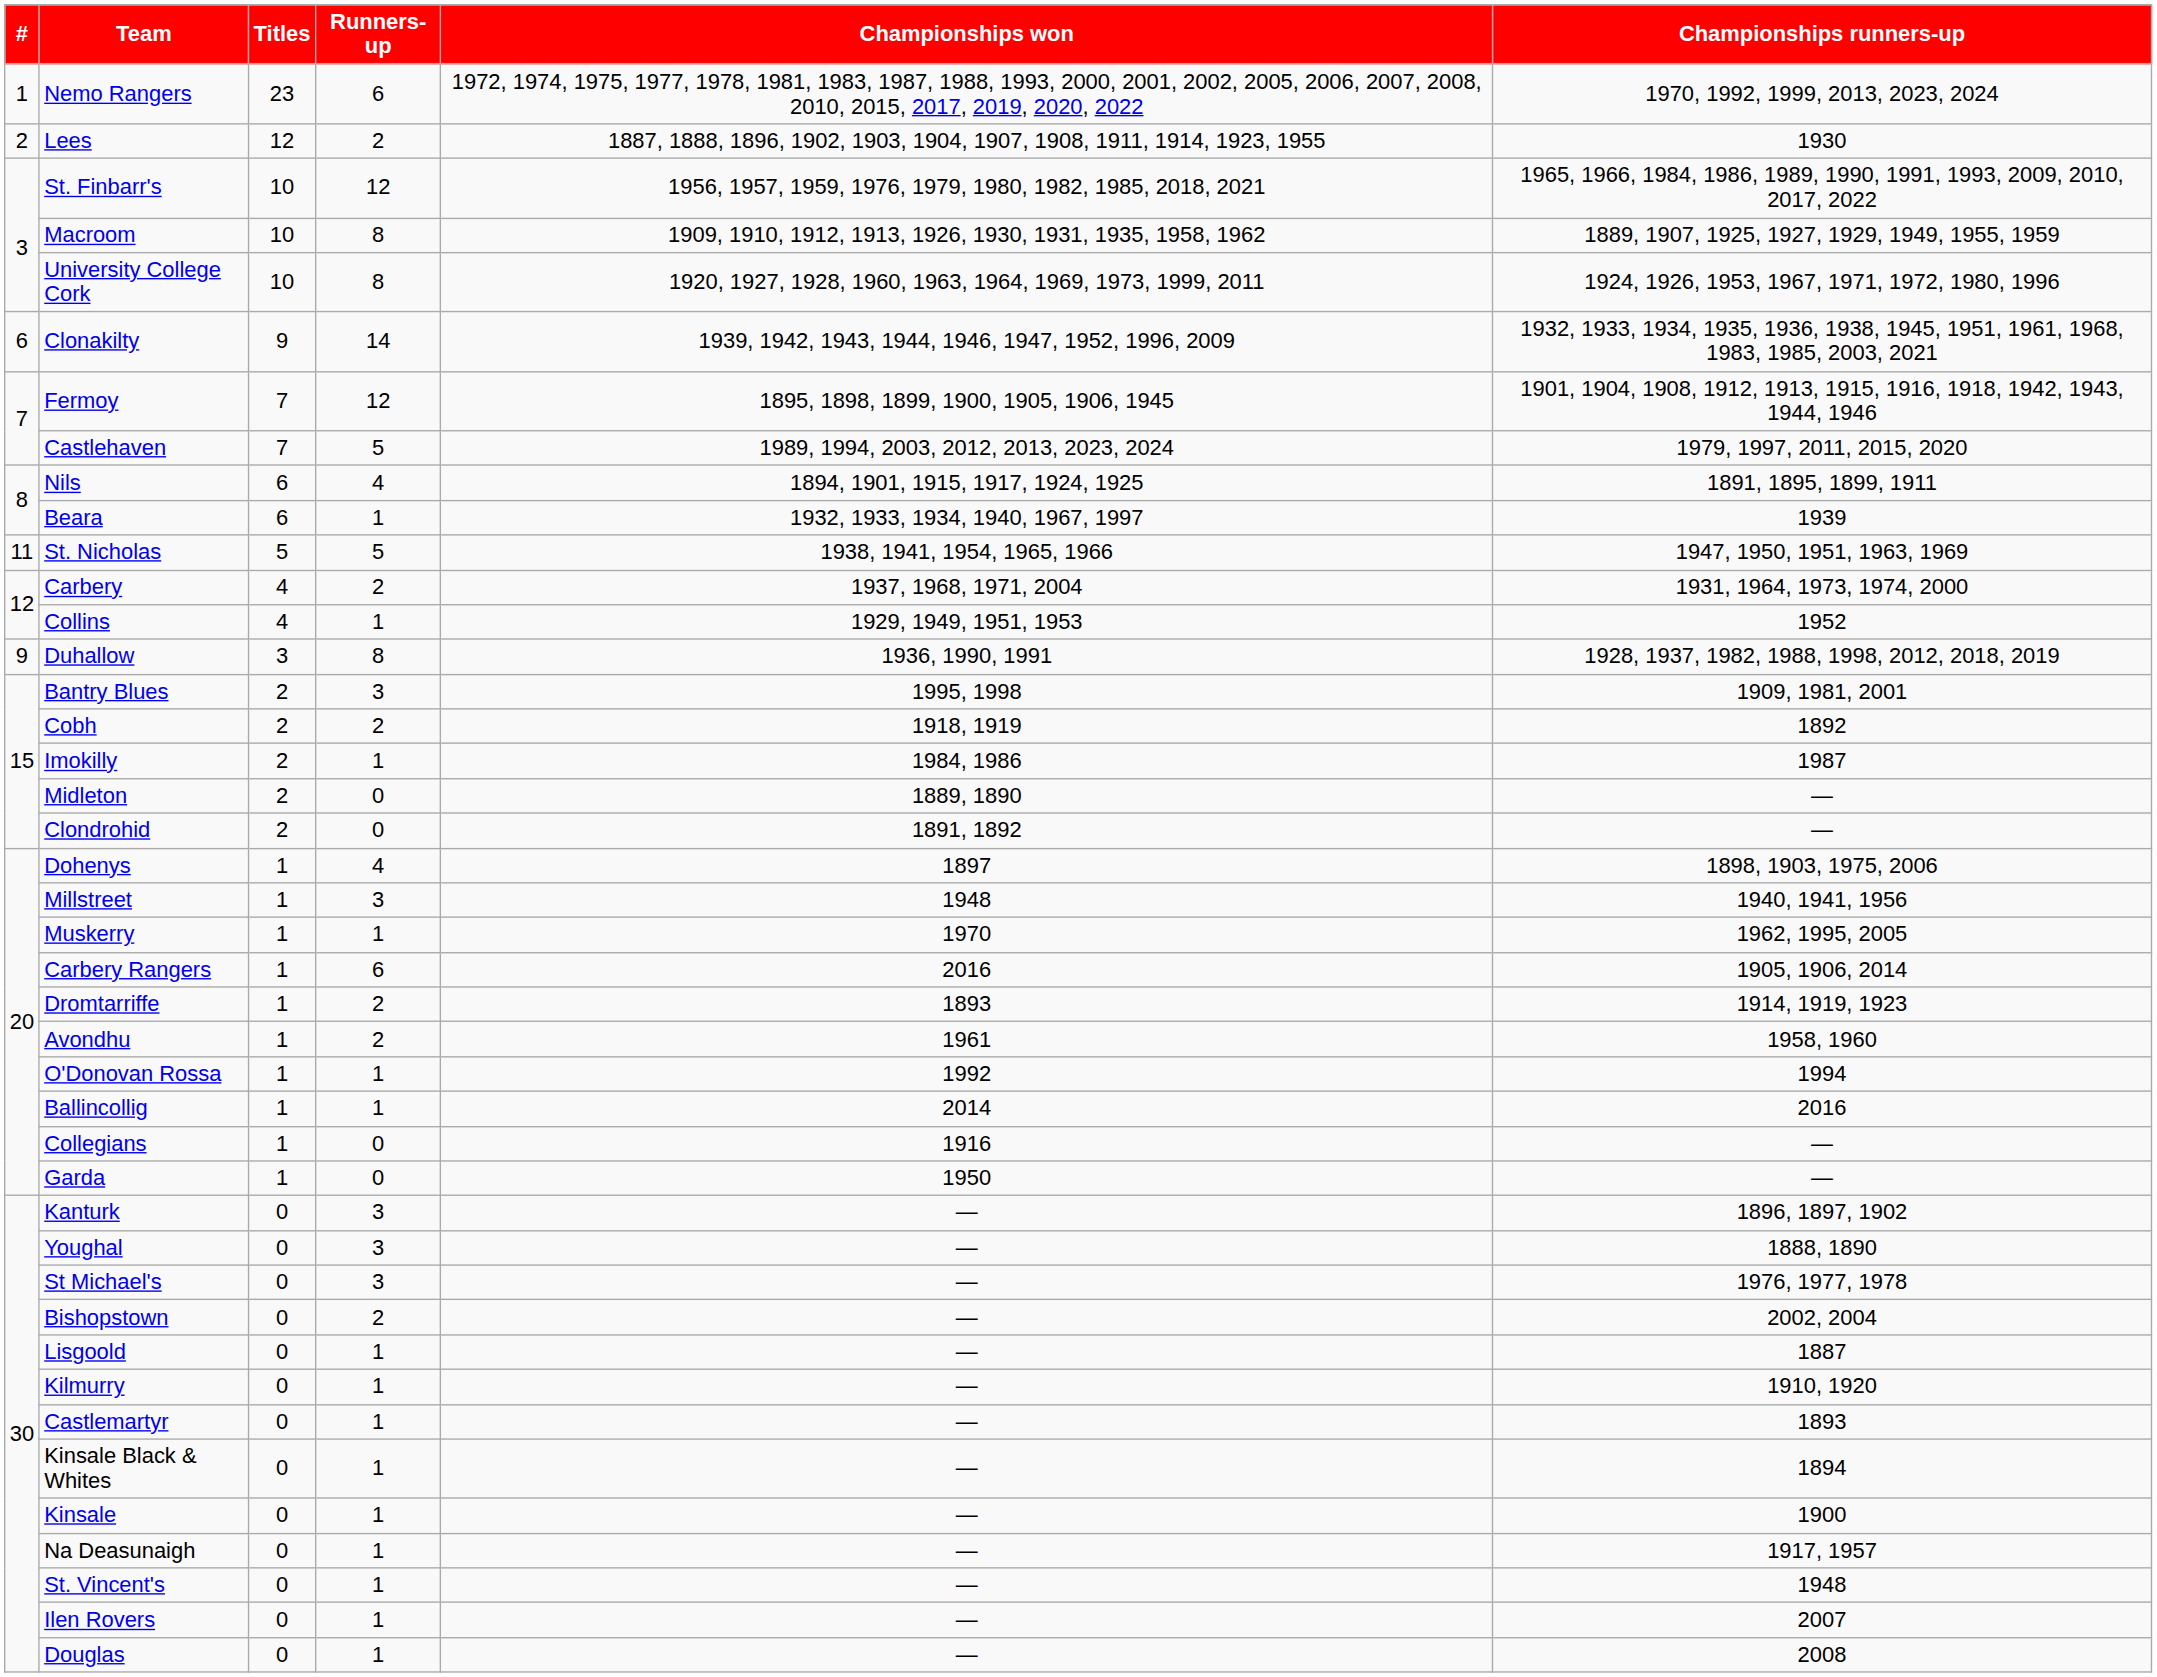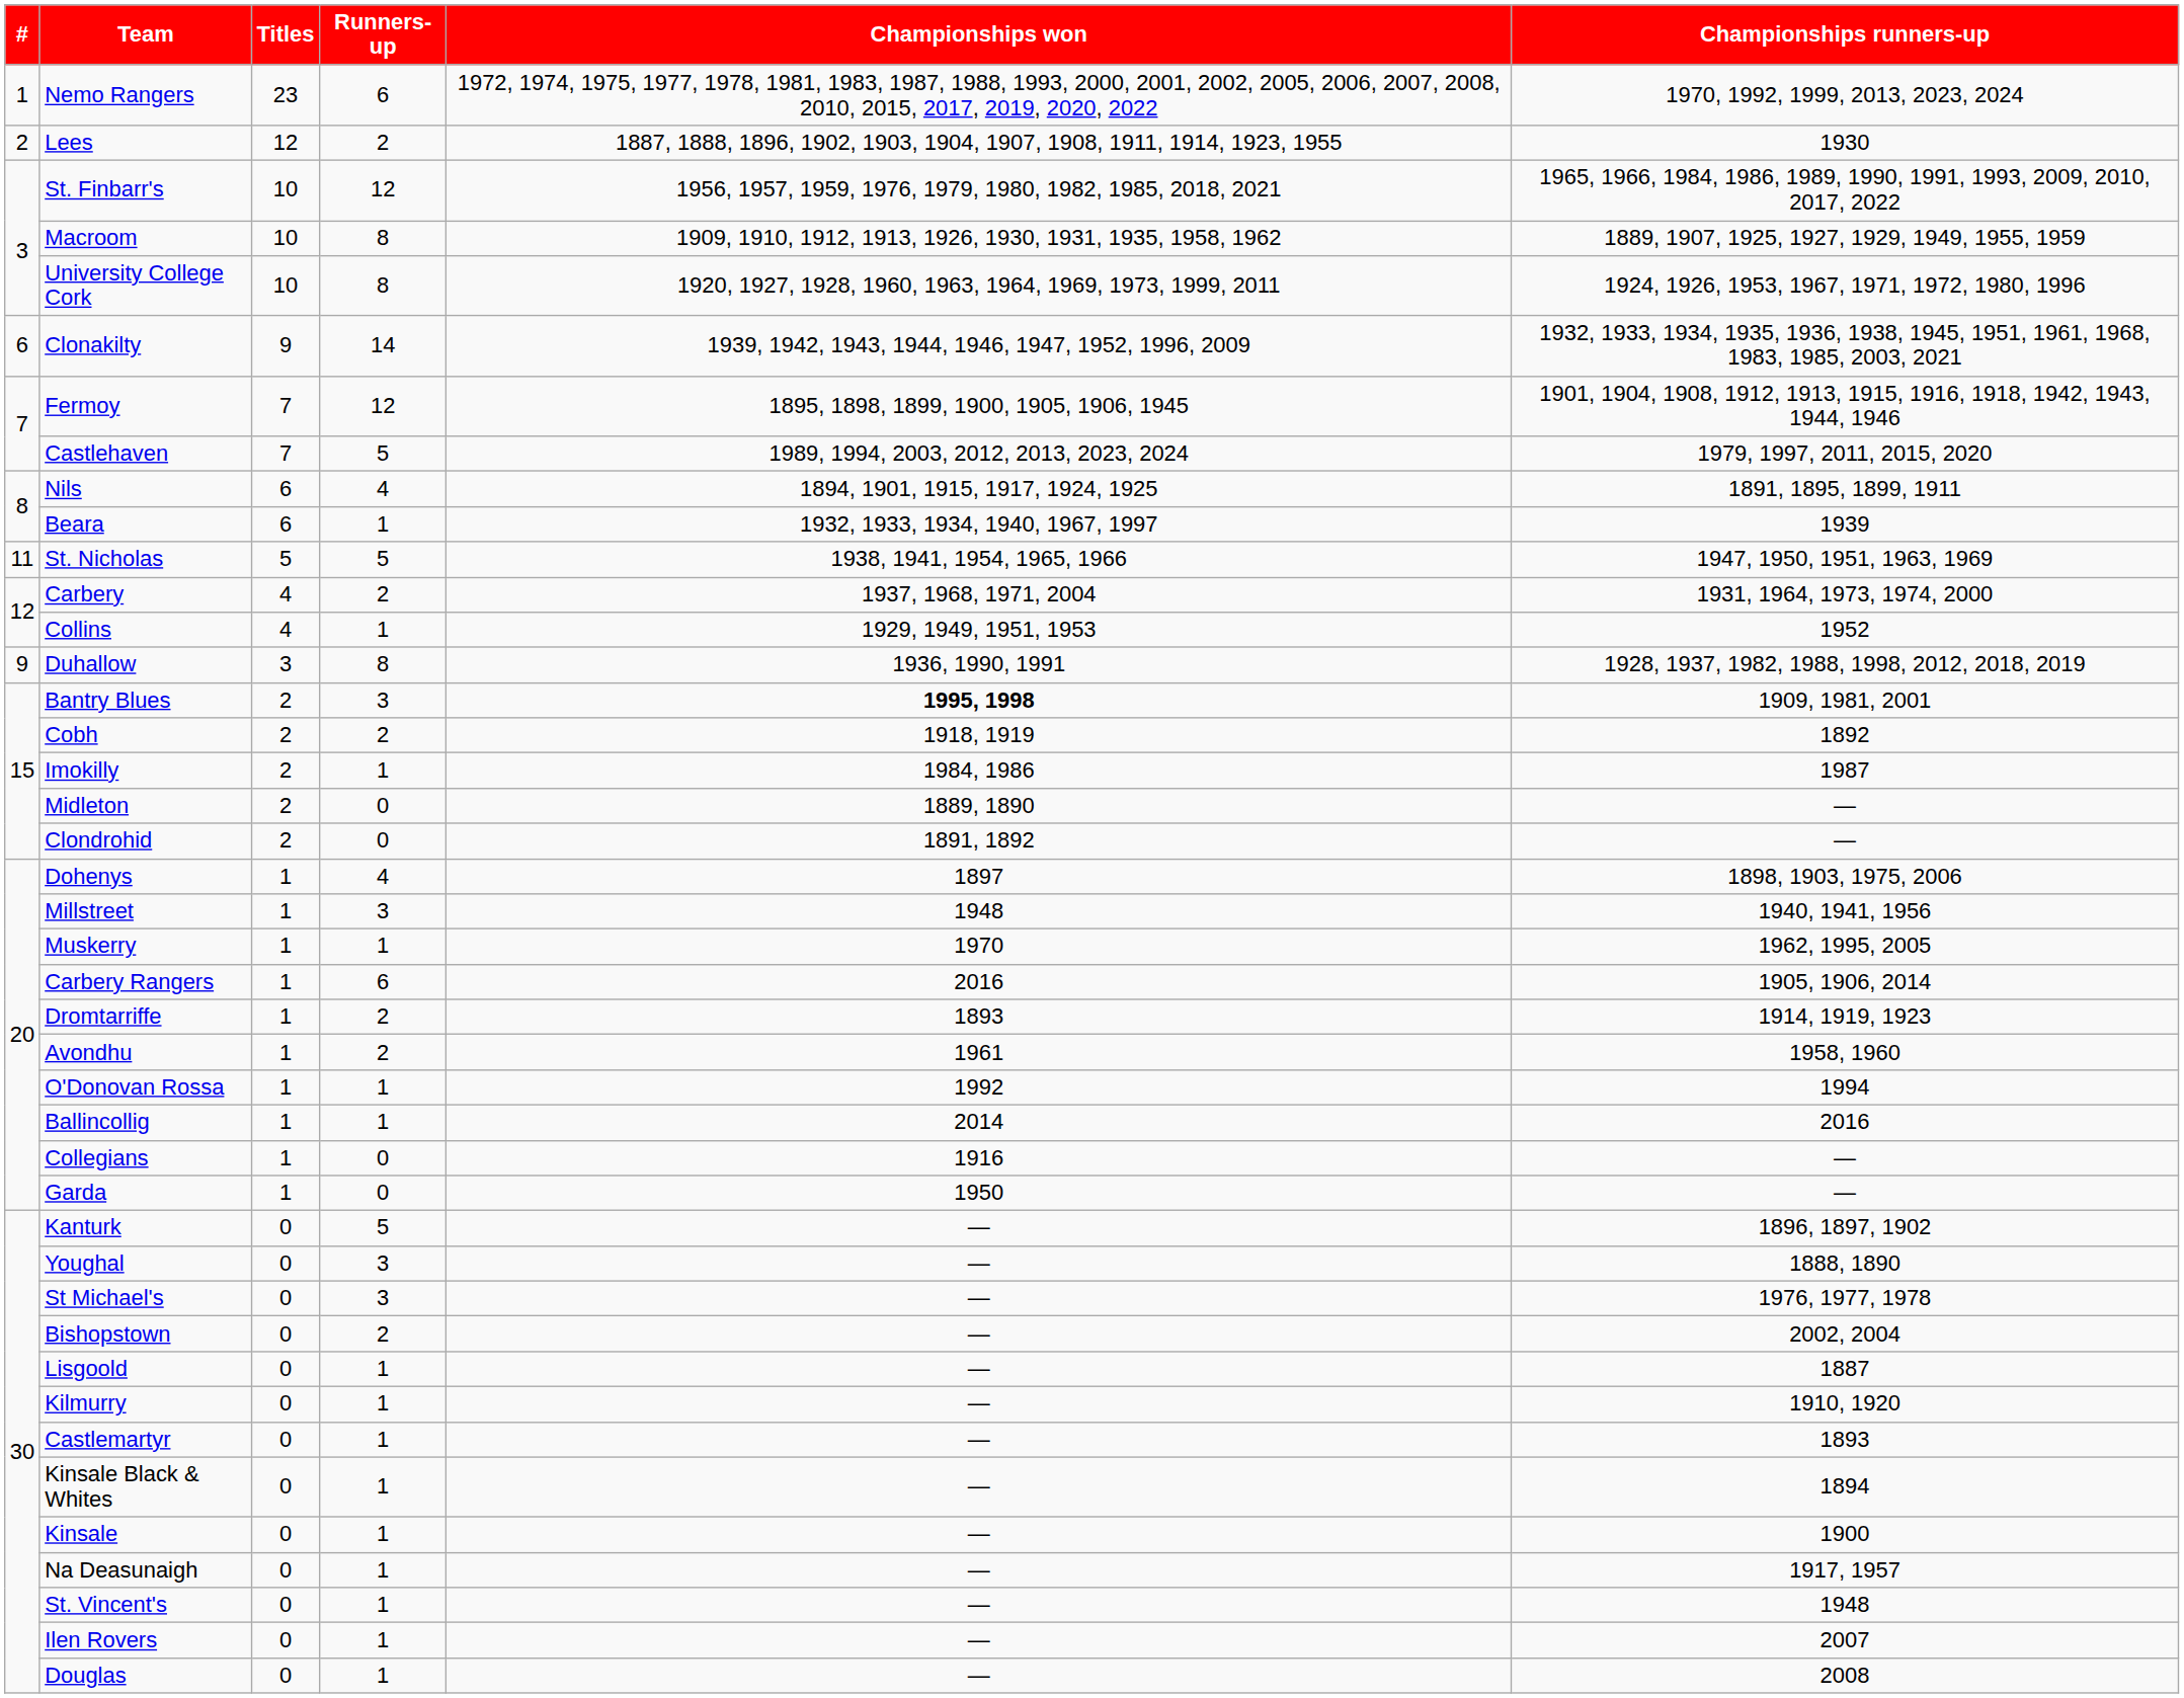 <table class="wikitable sortable" style="text-align:center">
 <tr>
 <th style="background:red;color:white">#</th>
 <th style="background:red;color:white">Team</th>
 <th style="background:red;color:white">Titles</th>
 <th style="background:red;color:white">Runners-up</th>
 <th style="background:red;color:white">Championships won</th>
 <th style="background:red;color:white">Championships runners-up</th>
 </tr>
 <tr>
 <td>1</td>
 <td style="text-align:left"> <a href='#'>Nemo Rangers</a></td>
 <td>23</td>
 <td>6</td>
 <td>1972, 1974, 1975, 1977, 1978, 1981, 1983, 1987, 1988, 1993, 2000, 2001, 2002, 2005, 2006, 2007, 2008, 2010, 2015, <a href='#'>2017</a>, <a href='#'>2019</a>, <a href='#'>2020</a>, <a href='#'>2022</a></td>
 <td>1970, 1992, 1999, 2013, 2023, 2024</td>
 </tr>
 <tr>
 <td>2</td>
 <td style="text-align:left"> <a href='#'>Lees</a></td>
 <td>12</td>
 <td>2</td>
 <td>1887, 1888, 1896, 1902, 1903, 1904, 1907, 1908, 1911, 1914, 1923, 1955</td>
 <td>1930</td>
 </tr>
 <tr>
 <td rowspan="3"><br>3</td>
 <td style="text-align:left"> <a href='#'>St. Finbarr's</a></td>
 <td>10</td>
 <td>12</td>
 <td>1956, 1957, 1959, 1976, 1979, 1980, 1982, 1985, 2018, 2021</td>
 <td>1965, 1966, 1984, 1986, 1989, 1990, 1991, 1993, 2009, 2010, 2017, 2022</td>
 </tr>
 <tr>
 <td style="text-align:left"> <a href='#'>Macroom</a></td>
 <td>10</td>
 <td>8</td>
 <td>1909, 1910, 1912, 1913, 1926, 1930, 1931, 1935, 1958, 1962</td>
 <td>1889, 1907, 1925, 1927, 1929, 1949, 1955, 1959</td>
 </tr>
 <tr>
 <td style="text-align:left"> <a href='#'>University College Cork</a></td>
 <td>10</td>
 <td>8</td>
 <td>1920, 1927, 1928, 1960, 1963, 1964, 1969, 1973, 1999, 2011</td>
 <td>1924, 1926, 1953, 1967, 1971, 1972, 1980, 1996</td>
 </tr>
 <tr>
 <td>6</td>
 <td style="text-align:left"> <a href='#'>Clonakilty</a></td>
 <td>9</td>
 <td>14</td>
 <td>1939, 1942, 1943, 1944, 1946, 1947, 1952, 1996, 2009</td>
 <td>1932, 1933, 1934, 1935, 1936, 1938, 1945, 1951, 1961, 1968, 1983, 1985, 2003, 2021</td>
 </tr>
 <tr>
 <td rowspan="2">7</td>
 <td style="text-align:left"> <a href='#'>Fermoy</a></td>
 <td>7</td>
 <td>12</td>
 <td>1895, 1898, 1899, 1900, 1905, 1906, 1945</td>
 <td>1901, 1904, 1908, 1912, 1913, 1915, 1916, 1918, 1942, 1943, 1944, 1946</td>
 </tr>
 <tr>
 <td style="text-align:left"> <a href='#'>Castlehaven</a></td>
 <td>7</td>
 <td>5</td>
 <td>1989, 1994, 2003, 2012, 2013, 2023, 2024</td>
 <td>1979, 1997, 2011, 2015, 2020</td>
 </tr>
 <tr>
 <td rowspan="2">8</td>
 <td style="text-align:left"><a href='#'>Nils</a></td>
 <td>6</td>
 <td>4</td>
 <td>1894, 1901, 1915, 1917, 1924, 1925</td>
 <td>1891, 1895, 1899, 1911</td>
 </tr>
 <tr>
 <td style="text-align:left"> <a href='#'>Beara</a></td>
 <td>6</td>
 <td>1</td>
 <td>1932, 1933, 1934, 1940, 1967, 1997</td>
 <td>1939</td>
 </tr>
 <tr>
 <td>11</td>
 <td style="text-align:left"> <a href='#'>St. Nicholas</a></td>
 <td>5</td>
 <td>5</td>
 <td>1938, 1941, 1954, 1965, 1966</td>
 <td>1947, 1950, 1951, 1963, 1969</td>
 </tr>
 <tr>
 <td rowspan="2">12</td>
 <td style="text-align:left"> <a href='#'>Carbery</a></td>
 <td>4</td>
 <td>2</td>
 <td>1937, 1968, 1971, 2004</td>
 <td>1931, 1964, 1973, 1974, 2000</td>
 </tr>
 <tr>
 <td style="text-align:left"><a href='#'>Collins</a></td>
 <td>4</td>
 <td>1</td>
 <td>1929, 1949, 1951, 1953</td>
 <td>1952</td>
 </tr>
 <tr>
 <td>9</td>
 <td style="text-align:left"> <a href='#'>Duhallow</a></td>
 <td>3</td>
 <td>8</td>
 <td>1936, 1990, 1991</td>
 <td>1928, 1937, 1982, 1988, 1998, 2012, 2018, 2019</td>
 </tr>
 <tr>
 <td rowspan="5">15</td>
 <td style="text-align:left"> <a href='#'>Bantry Blues</a></td>
 <td>2</td>
 <td>3</td>
-<td>1995, 1998</td>
+<td><strong>1995, 1998</strong></td>
 <td>1909, 1981, 2001</td>
 </tr>
 <tr>
 <td style="text-align:left"> <a href='#'>Cobh</a></td>
 <td>2</td>
 <td>2</td>
 <td>1918, 1919</td>
 <td>1892</td>
 </tr>
 <tr>
 <td style="text-align:left"> <a href='#'>Imokilly</a></td>
 <td>2</td>
 <td>1</td>
 <td>1984, 1986</td>
 <td>1987</td>
 </tr>
 <tr>
 <td style="text-align:left"> <a href='#'>Midleton</a></td>
 <td>2</td>
 <td>0</td>
 <td>1889, 1890</td>
 <td>—</td>
 </tr>
 <tr>
 <td style="text-align:left"> <a href='#'>Clondrohid</a></td>
 <td>2</td>
 <td>0</td>
 <td>1891, 1892</td>
 <td>—</td>
 </tr>
 <tr>
 <td rowspan="10">20</td>
 <td style="text-align:left"> <a href='#'>Dohenys</a></td>
 <td>1</td>
 <td>4</td>
 <td>1897</td>
 <td>1898, 1903, 1975, 2006</td>
 </tr>
 <tr>
 <td style="text-align:left"> <a href='#'>Millstreet</a></td>
 <td>1</td>
 <td>3</td>
 <td>1948</td>
 <td>1940, 1941, 1956</td>
 </tr>
 <tr>
 <td style="text-align:left"> <a href='#'>Muskerry</a></td>
 <td>1</td>
 <td>1</td>
 <td>1970</td>
 <td>1962, 1995, 2005</td>
 </tr>
 <tr>
 <td style="text-align:left"> <a href='#'>Carbery Rangers</a></td>
 <td>1</td>
 <td>6</td>
 <td>2016</td>
 <td>1905, 1906, 2014</td>
 </tr>
 <tr>
 <td style="text-align:left"> <a href='#'>Dromtarriffe</a></td>
 <td>1</td>
 <td>2</td>
 <td>1893</td>
 <td>1914, 1919, 1923</td>
 </tr>
 <tr>
 <td style="text-align:left"> <a href='#'>Avondhu</a></td>
 <td>1</td>
 <td>2</td>
 <td>1961</td>
 <td>1958, 1960</td>
 </tr>
 <tr>
 <td style="text-align:left"> <a href='#'>O'Donovan Rossa</a></td>
 <td>1</td>
 <td>1</td>
 <td>1992</td>
 <td>1994</td>
 </tr>
 <tr>
 <td style="text-align:left"> <a href='#'>Ballincollig</a></td>
 <td>1</td>
 <td>1</td>
 <td>2014</td>
 <td>2016</td>
 </tr>
 <tr>
 <td style="text-align:left"> <a href='#'>Collegians</a></td>
 <td>1</td>
 <td>0</td>
 <td>1916</td>
 <td>—</td>
 </tr>
 <tr>
 <td style="text-align:left"><a href='#'>Garda</a></td>
 <td>1</td>
 <td>0</td>
 <td>1950</td>
 <td>—</td>
 </tr>
 <tr>
 <td rowspan="13">30</td>
 <td style="text-align:left"> <a href='#'>Kanturk</a></td>
 <td>0</td>
-<td>3</td>
+<td>5</td>
 <td>—</td>
 <td>1896, 1897, 1902</td>
 </tr>
 <tr>
 <td style="text-align:left"> <a href='#'>Youghal</a></td>
 <td>0</td>
 <td>3</td>
 <td>—</td>
 <td>1888, 1890</td>
 </tr>
 <tr>
 <td style="text-align:left"> <a href='#'>St Michael's</a></td>
 <td>0</td>
 <td>3</td>
 <td>—</td>
 <td>1976, 1977, 1978</td>
 </tr>
 <tr>
 <td style="text-align:left"> <a href='#'>Bishopstown</a></td>
 <td>0</td>
 <td>2</td>
 <td>—</td>
 <td>2002, 2004</td>
 </tr>
 <tr>
 <td style="text-align:left"> <a href='#'>Lisgoold</a></td>
 <td>0</td>
 <td>1</td>
 <td>—</td>
 <td>1887</td>
 </tr>
 <tr>
 <td style="text-align:left"> <a href='#'>Kilmurry</a></td>
 <td>0</td>
 <td>1</td>
 <td>—</td>
 <td>1910, 1920</td>
 </tr>
 <tr>
 <td style="text-align:left"> <a href='#'>Castlemartyr</a></td>
 <td>0</td>
 <td>1</td>
 <td>—</td>
 <td>1893</td>
 </tr>
 <tr>
 <td style="text-align:left"> Kinsale Black & Whites</td>
 <td>0</td>
 <td>1</td>
 <td>—</td>
 <td>1894</td>
 </tr>
 <tr>
 <td style="text-align:left"> <a href='#'>Kinsale</a></td>
 <td>0</td>
 <td>1</td>
 <td>—</td>
 <td>1900</td>
 </tr>
 <tr>
 <td style="text-align:left">Na Deasunaigh</td>
 <td>0</td>
 <td>1</td>
 <td>—</td>
 <td>1917, 1957</td>
 </tr>
 <tr>
 <td style="text-align:left"> <a href='#'>St. Vincent's</a></td>
 <td>0</td>
 <td>1</td>
 <td>—</td>
 <td>1948</td>
 </tr>
 <tr>
 <td style="text-align:left"> <a href='#'>Ilen Rovers</a></td>
 <td>0</td>
 <td>1</td>
 <td>—</td>
 <td>2007</td>
 </tr>
 <tr>
 <td style="text-align:left"> <a href='#'>Douglas</a></td>
 <td>0</td>
 <td>1</td>
 <td>—</td>
 <td>2008</td>
 </tr>
 </table>
